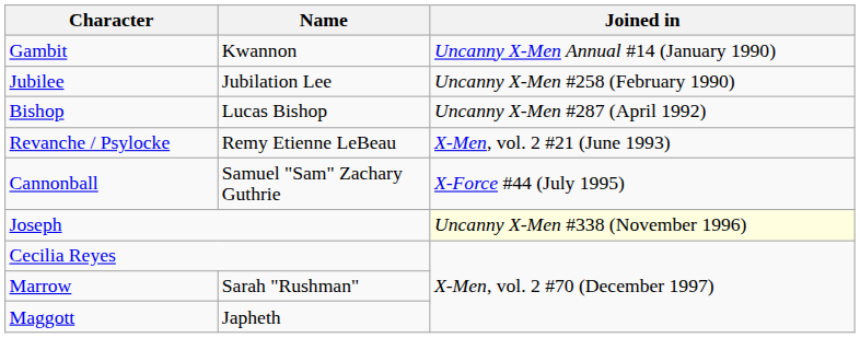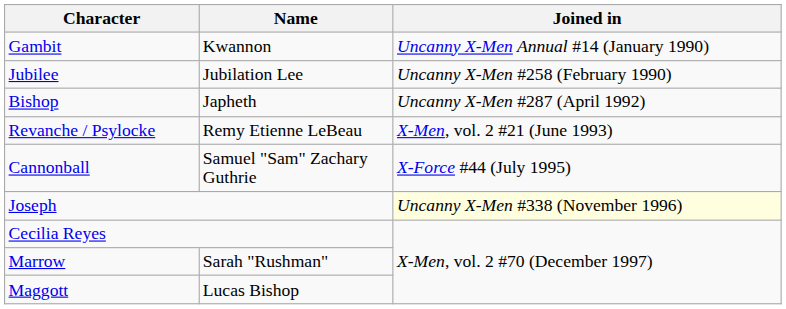 <table class="wikitable sortable" style="width:80%;">
 <tr>
 <th style="width:20%;">Character</th>
 <th style="width:20%;">Name</th>
 <th style="width:40%;">Joined in</th>
 </tr>
 <tr>
 <td><a href='#'>Gambit</a></td>
 <td>Kwannon</td>
 <td><em><a href='#'>Uncanny X-Men</a> Annual</em> #14 (January 1990)</td>
 </tr>
 <tr>
 <td><a href='#'>Jubilee</a></td>
 <td>Jubilation Lee</td>
 <td><em>Uncanny X-Men</em> #258 (February 1990)</td>
 </tr>
 <tr>
 <td><a href='#'>Bishop</a></td>
-<td>Lucas Bishop</td>
+<td>Japheth</td>
 <td><em>Uncanny X-Men</em> #287 (April 1992)</td>
 </tr>
 <tr>
 <td><a href='#'>Revanche / Psylocke</a></td>
 <td>Remy Etienne LeBeau</td>
 <td><em><a href='#'>X-Men</a></em>, vol. 2 #21 (June 1993)</td>
 </tr>
 <tr>
 <td><a href='#'>Cannonball</a></td>
 <td>Samuel "Sam" Zachary Guthrie</td>
 <td><em><a href='#'>X-Force</a></em> #44 (July 1995)</td>
 </tr>
 <tr>
 <td colspan=2><a href='#'>Joseph</a></td>
 <td style="background: lightyellow;"><em>Uncanny X-Men</em> #338 (November 1996)</td>
 </tr>
 <tr>
 <td colspan=2><a href='#'>Cecilia Reyes</a></td>
 <td rowspan=3><em>X-Men</em>, vol. 2 #70 (December 1997)</td>
 </tr>
 <tr>
 <td><a href='#'>Marrow</a></td>
 <td>Sarah "Rushman"</td>
 </tr>
 <tr>
 <td><a href='#'>Maggott</a></td>
-<td>Japheth</td>
+<td>Lucas Bishop</td>
 </tr>
 </table>
